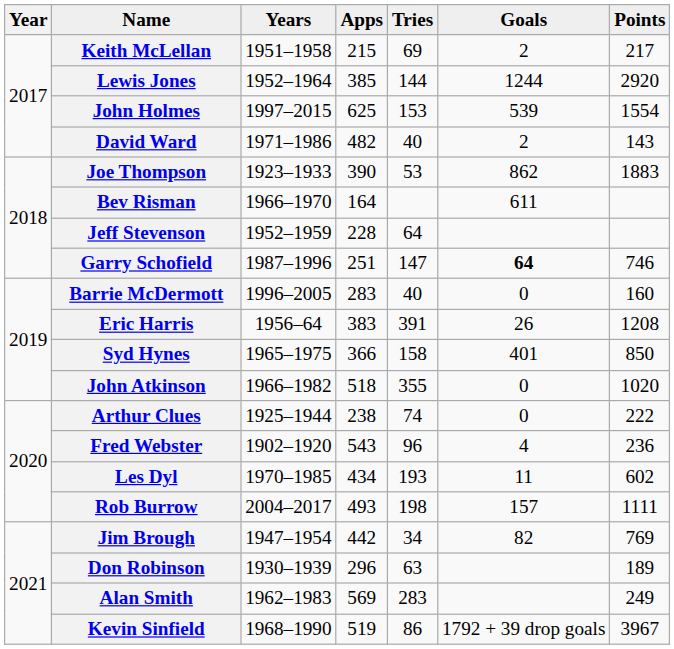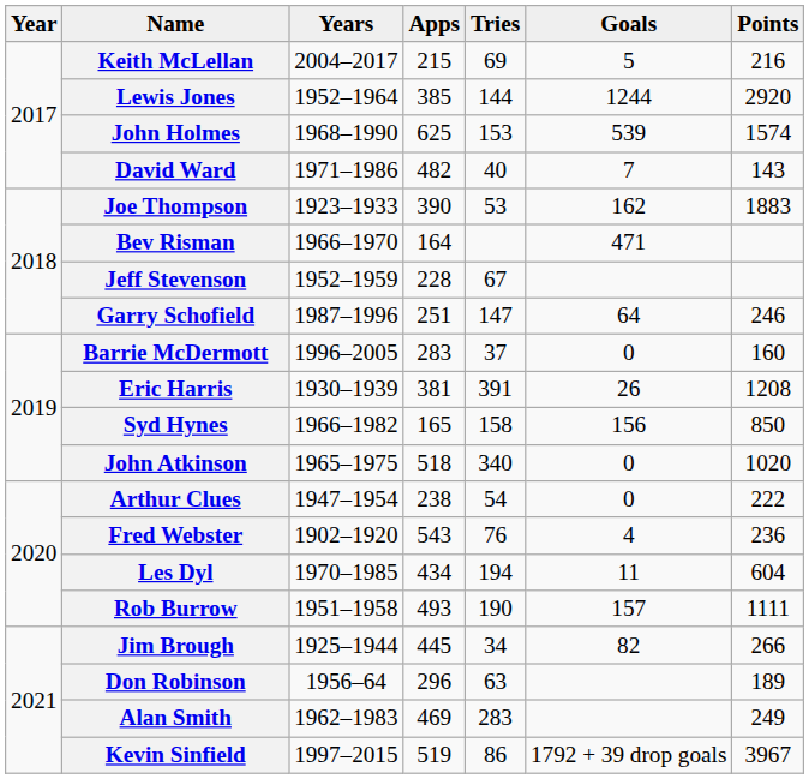 <table class="wikitable sortable plainrowheaders" style="text-align: center">
 <tr bgcolor="#efefef">
 <th scope="col">Year</th>
 <th style="background-color:#efefef;" width=150>Name</th>
 <th style="background-color:#efefef;">Years</th>
 <th style="background-color:#efefef;">Apps</th>
 <th style="background-color:#efefef;">Tries</th>
 <th style="background-color:#efefef;" style="width: 60px;">Goals</th>
 <th style="background-color:#efefef;" class="unsortable">Points</th>
 </tr>
 <tr>
 <td rowspan=4>2017</td>
 <th> <a href='#'>Keith McLellan</a></th>
-<td>1951–1958</td>
+<td>2004–2017</td>
 <td>215</td>
 <td>69</td>
-<td>2</td>
-<td>217</td>
+<td>5</td>
+<td>216</td>
 </tr>
 <tr>
 <th> <a href='#'>Lewis Jones</a></th>
 <td>1952–1964</td>
 <td>385</td>
 <td>144</td>
 <td>1244</td>
 <td>2920</td>
 </tr>
 <tr>
 <th> <a href='#'>John Holmes</a></th>
-<td>1997–2015</td>
+<td>1968–1990</td>
 <td>625</td>
 <td>153</td>
 <td>539</td>
-<td>1554</td>
+<td>1574</td>
 </tr>
 <tr>
 <th> <a href='#'>David Ward</a></th>
 <td>1971–1986</td>
 <td>482</td>
 <td>40</td>
-<td>2</td>
+<td>7</td>
 <td>143</td>
 </tr>
 <tr>
 <td rowspan=4>2018</td>
 <th> <a href='#'>Joe Thompson</a></th>
 <td>1923–1933</td>
 <td>390</td>
 <td>53</td>
-<td>862</td>
+<td>162</td>
 <td>1883</td>
 </tr>
 <tr>
 <th> <a href='#'>Bev Risman</a></th>
 <td>1966–1970</td>
 <td>164</td>
 <td></td>
-<td>611</td>
+<td>471</td>
 <td></td>
 </tr>
 <tr>
 <th> <a href='#'>Jeff Stevenson</a></th>
 <td>1952–1959</td>
 <td>228</td>
-<td>64</td>
+<td>67</td>
 <td></td>
 <td></td>
 </tr>
 <tr>
 <th> <a href='#'>Garry Schofield</a></th>
 <td>1987–1996</td>
 <td>251</td>
 <td>147</td>
-<td><strong>64</strong></td>
-<td>746</td>
+<td>64</td>
+<td>246</td>
 </tr>
 <tr>
 <td rowspan=4>2019</td>
 <th> <a href='#'>Barrie McDermott</a></th>
 <td>1996–2005</td>
 <td>283</td>
-<td>40</td>
+<td>37</td>
 <td>0</td>
 <td>160</td>
 </tr>
 <tr>
 <th> <a href='#'>Eric Harris</a></th>
-<td>1956–64</td>
-<td>383</td>
+<td>1930–1939</td>
+<td>381</td>
 <td>391</td>
 <td>26</td>
 <td>1208</td>
 </tr>
 <tr>
 <th> <a href='#'>Syd Hynes</a></th>
-<td>1965–1975</td>
-<td>366</td>
+<td>1966–1982</td>
+<td>165</td>
 <td>158</td>
-<td>401</td>
+<td>156</td>
 <td>850</td>
 </tr>
 <tr>
 <th> <a href='#'>John Atkinson</a></th>
-<td>1966–1982</td>
+<td>1965–1975</td>
 <td>518</td>
-<td>355</td>
+<td>340</td>
 <td>0</td>
 <td>1020</td>
 </tr>
 <tr>
 <td rowspan=4>2020</td>
 <th> <a href='#'>Arthur Clues</a></th>
-<td>1925–1944</td>
+<td>1947–1954</td>
 <td>238</td>
-<td>74</td>
+<td>54</td>
 <td>0</td>
 <td>222</td>
 </tr>
 <tr>
 <th> <a href='#'>Fred Webster</a></th>
 <td>1902–1920</td>
 <td>543</td>
-<td>96</td>
+<td>76</td>
 <td>4</td>
 <td>236</td>
 </tr>
 <tr>
 <th> <a href='#'>Les Dyl</a></th>
 <td>1970–1985</td>
 <td>434</td>
-<td>193</td>
+<td>194</td>
 <td>11</td>
-<td>602</td>
+<td>604</td>
 </tr>
 <tr>
 <th> <a href='#'>Rob Burrow</a></th>
-<td>2004–2017</td>
+<td>1951–1958</td>
 <td>493</td>
-<td>198</td>
+<td>190</td>
 <td>157</td>
 <td>1111</td>
 </tr>
 <tr>
 <td rowspan=4>2021</td>
 <th> <a href='#'>Jim Brough</a></th>
-<td>1947–1954</td>
-<td>442</td>
+<td>1925–1944</td>
+<td>445</td>
 <td>34</td>
 <td>82</td>
-<td>769</td>
+<td>266</td>
 </tr>
 <tr>
 <th> <a href='#'>Don Robinson</a></th>
-<td>1930–1939</td>
+<td>1956–64</td>
 <td>296</td>
 <td>63</td>
 <td></td>
 <td>189</td>
 </tr>
 <tr>
 <th> <a href='#'>Alan Smith</a></th>
 <td>1962–1983</td>
-<td>569</td>
+<td>469</td>
 <td>283</td>
 <td></td>
 <td>249</td>
 </tr>
 <tr>
 <th> <a href='#'>Kevin Sinfield</a></th>
-<td>1968–1990</td>
+<td>1997–2015</td>
 <td>519</td>
 <td>86</td>
 <td>1792 + 39 drop goals</td>
 <td>3967</td>
 </tr>
 </table>
